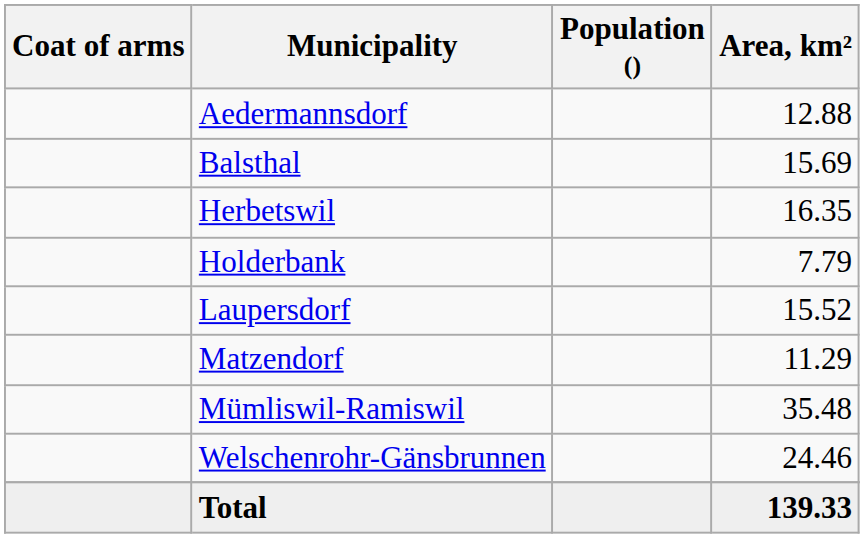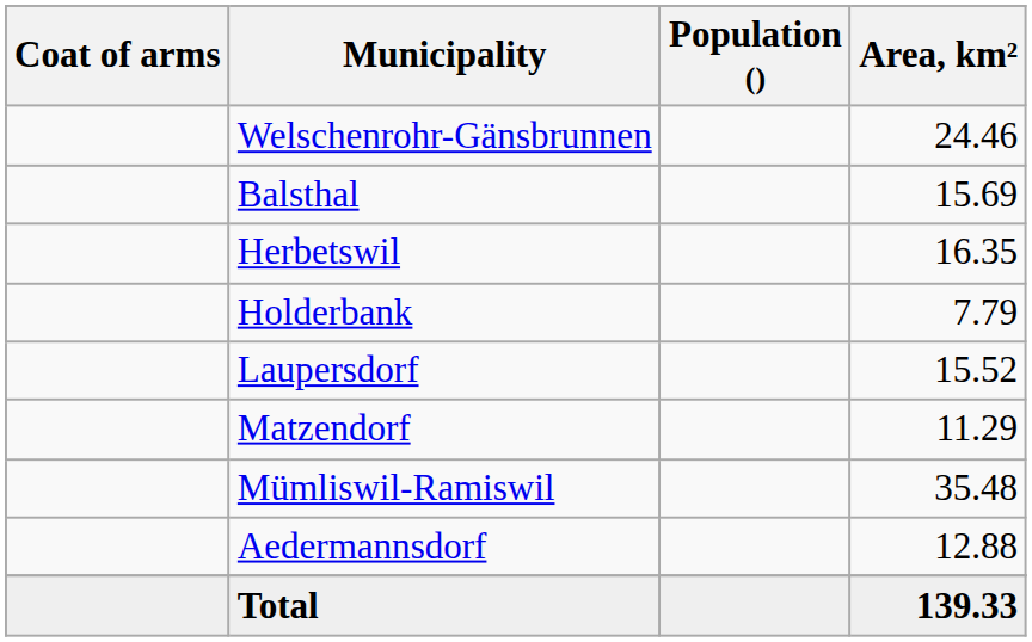 <table class="wikitable">
 <tr>
 <th>Coat of arms</th>
 <th>Municipality</th>
 <th>Population<br><small>()</small></th>
 <th>Area, km²</th>
 </tr>
 <tr>
 <td align="center"></td>
-<td><a href='#'>Aedermannsdorf</a></td>
+<td><a href='#'>Welschenrohr-Gänsbrunnen</a></td>
 <td align="center"></td>
-<td align="right">12.88</td>
+<td align="right">24.46</td>
 </tr>
 <tr>
 <td align="center"></td>
 <td><a href='#'>Balsthal</a></td>
 <td align="center"></td>
 <td align="right">15.69</td>
 </tr>
 <tr>
 <td align="center"></td>
 <td><a href='#'>Herbetswil</a></td>
 <td align="center"></td>
 <td align="right">16.35</td>
 </tr>
 <tr>
 <td align="center"></td>
 <td><a href='#'>Holderbank</a></td>
 <td align="center"></td>
 <td align="right">7.79</td>
 </tr>
 <tr>
 <td align="center"></td>
 <td><a href='#'>Laupersdorf</a></td>
 <td align="center"></td>
 <td align="right">15.52</td>
 </tr>
 <tr>
 <td align="center"></td>
 <td><a href='#'>Matzendorf</a></td>
 <td align="center"></td>
 <td align="right">11.29</td>
 </tr>
 <tr>
 <td align="center"></td>
 <td><a href='#'>Mümliswil-Ramiswil</a></td>
 <td align="center"></td>
 <td align="right">35.48</td>
 </tr>
 <tr>
 <td align="center"></td>
-<td><a href='#'>Welschenrohr-Gänsbrunnen</a></td>
+<td><a href='#'>Aedermannsdorf</a></td>
 <td align="center"></td>
-<td align="right">24.46</td>
+<td align="right">12.88</td>
 </tr>
 <tr>
 </tr>
 <tr style="background-color:#EFEFEF;">
 <td align="center"></td>
 <td bgcolor="#EFEFEF"><strong>Total</strong></td>
 <td bgcolor="#EFEFEF" align="center"><strong></strong></td>
 <td bgcolor="#EFEFEF" align="right"><strong>139.33</strong></td>
 </tr>
 </table>
